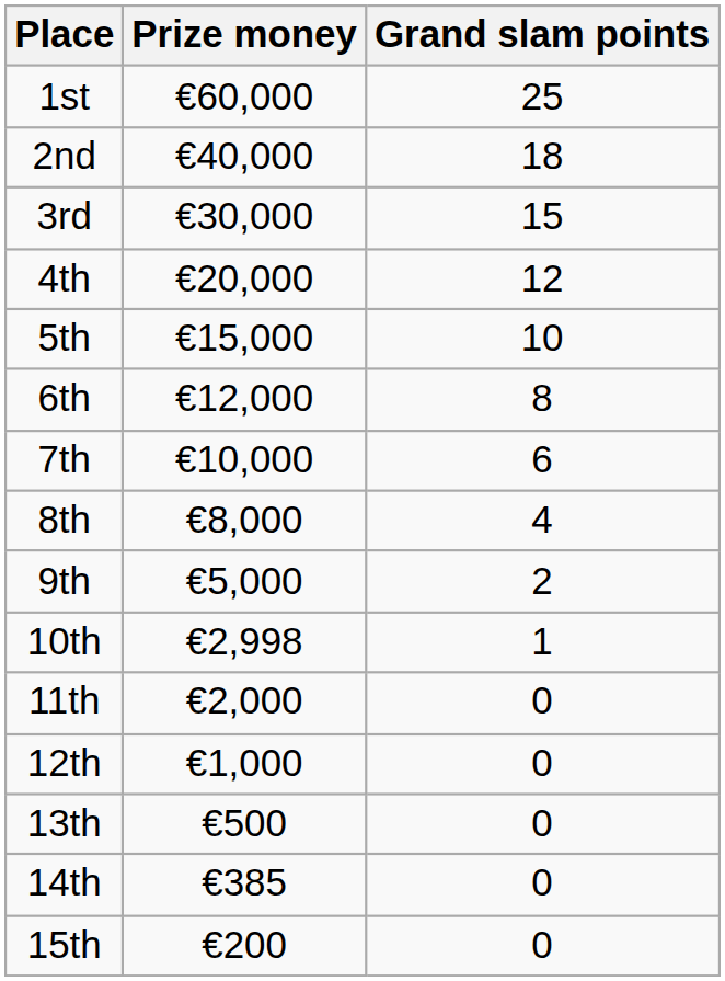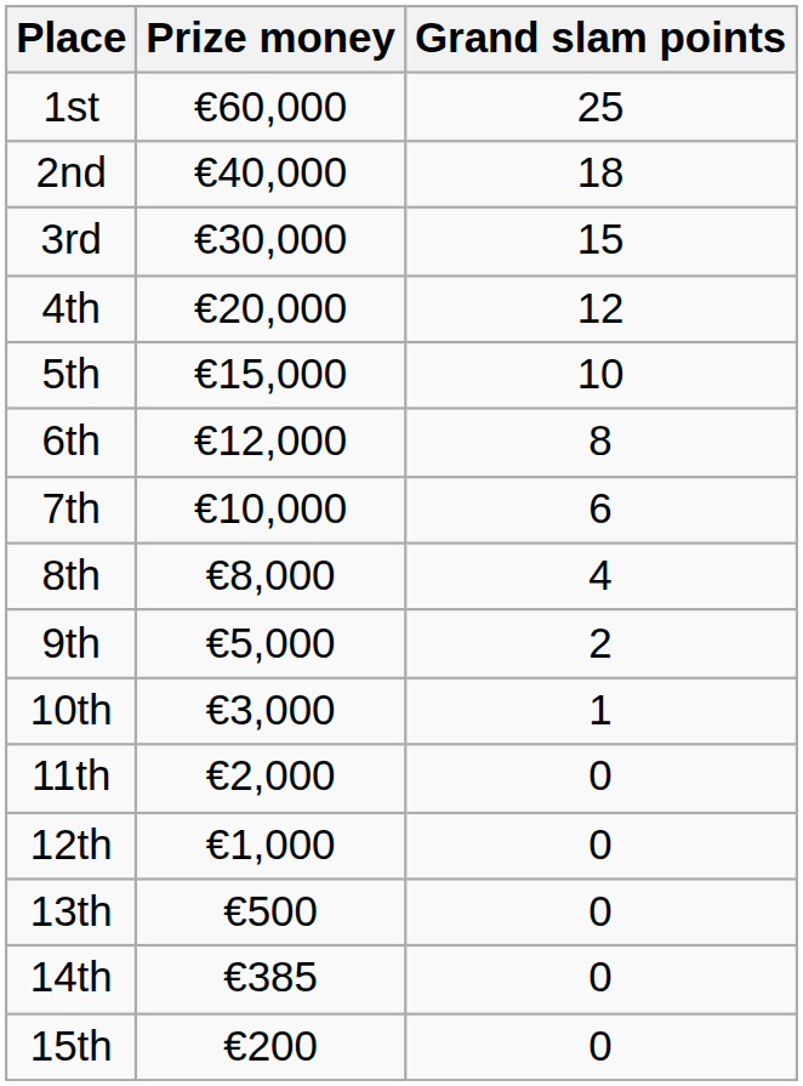 <table class="wikitable" style="text-align:center;">
 <tr>
 <th>Place</th>
 <th>Prize money</th>
 <th>Grand slam points</th>
 </tr>
 <tr>
 <td>1st</td>
 <td>€60,000</td>
 <td>25</td>
 </tr>
 <tr>
 <td>2nd</td>
 <td>€40,000</td>
 <td>18</td>
 </tr>
 <tr>
 <td>3rd</td>
 <td>€30,000</td>
 <td>15</td>
 </tr>
 <tr>
 <td>4th</td>
 <td>€20,000</td>
 <td>12</td>
 </tr>
 <tr>
 <td>5th</td>
 <td>€15,000</td>
 <td>10</td>
 </tr>
 <tr>
 <td>6th</td>
 <td>€12,000</td>
 <td>8</td>
 </tr>
 <tr>
 <td>7th</td>
 <td>€10,000</td>
 <td>6</td>
 </tr>
 <tr>
 <td>8th</td>
 <td>€8,000</td>
 <td>4</td>
 </tr>
 <tr>
 <td>9th</td>
 <td>€5,000</td>
 <td>2</td>
 </tr>
 <tr>
 <td>10th</td>
-<td>€2,998</td>
+<td>€3,000</td>
 <td>1</td>
 </tr>
 <tr>
 <td>11th</td>
 <td>€2,000</td>
 <td>0</td>
 </tr>
 <tr>
 <td>12th</td>
 <td>€1,000</td>
 <td>0</td>
 </tr>
 <tr>
 <td>13th</td>
 <td>€500</td>
 <td>0</td>
 </tr>
 <tr>
 <td>14th</td>
 <td>€385</td>
 <td>0</td>
 </tr>
 <tr>
 <td>15th</td>
 <td>€200</td>
 <td>0</td>
 </tr>
 </table>
